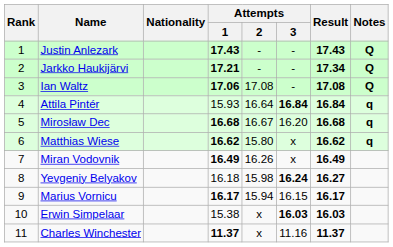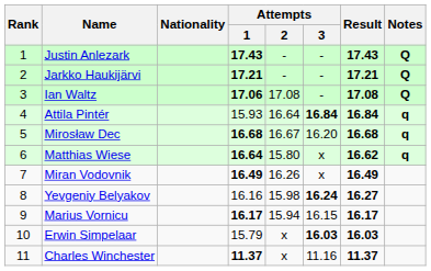 <table class="wikitable sortable" style="text-align:center">
 <tr>
 <th rowspan=2>Rank</th>
 <th rowspan=2>Name</th>
 <th rowspan=2>Nationality</th>
 <th colspan=3>Attempts</th>
 <th rowspan=2>Result</th>
 <th rowspan=2>Notes</th>
 </tr>
 <tr>
 <th>1</th>
 <th>2</th>
 <th>3</th>
 </tr>
 <tr bgcolor=ccffcc>
 <td>1</td>
 <td align=left><a href='#'>Justin Anlezark</a></td>
 <td align=left></td>
 <td><strong>17.43</strong></td>
 <td>-</td>
 <td>-</td>
 <td><strong>17.43</strong></td>
 <td><strong>Q</strong></td>
 </tr>
 <tr bgcolor=ccffcc>
 <td>2</td>
 <td align=left><a href='#'>Jarkko Haukijärvi</a></td>
 <td align=left></td>
 <td><strong>17.21</strong></td>
 <td>-</td>
 <td>-</td>
-<td><strong>17.34</strong></td>
+<td><strong>17.21</strong></td>
 <td><strong>Q</strong></td>
 </tr>
 <tr bgcolor=ccffcc>
 <td>3</td>
 <td align=left><a href='#'>Ian Waltz</a></td>
 <td align=left></td>
 <td><strong>17.06</strong></td>
 <td>17.08</td>
 <td>-</td>
 <td><strong>17.08</strong></td>
 <td><strong>Q</strong></td>
 </tr>
 <tr bgcolor=ddffdd>
 <td>4</td>
 <td align=left><a href='#'>Attila Pintér</a></td>
 <td align=left></td>
 <td>15.93</td>
 <td>16.64</td>
 <td><strong>16.84</strong></td>
 <td><strong>16.84</strong></td>
 <td><strong>q</strong></td>
 </tr>
 <tr bgcolor=ddffdd>
 <td>5</td>
 <td align=left><a href='#'>Mirosław Dec</a></td>
 <td align=left></td>
 <td><strong>16.68</strong></td>
 <td>16.67</td>
 <td>16.20</td>
 <td><strong>16.68</strong></td>
 <td><strong>q</strong></td>
 </tr>
 <tr bgcolor=ddffdd>
 <td>6</td>
 <td align=left><a href='#'>Matthias Wiese</a></td>
 <td align=left></td>
-<td><strong>16.62</strong></td>
+<td><strong>16.64</strong></td>
 <td>15.80</td>
 <td>x</td>
 <td><strong>16.62</strong></td>
 <td><strong>q</strong></td>
 </tr>
 <tr>
 <td>7</td>
 <td align=left><a href='#'>Miran Vodovnik</a></td>
 <td align=left></td>
 <td><strong>16.49</strong></td>
 <td>16.26</td>
 <td>x</td>
 <td><strong>16.49</strong></td>
 <td></td>
 </tr>
 <tr>
 <td>8</td>
 <td align=left><a href='#'>Yevgeniy Belyakov</a></td>
 <td align=left></td>
-<td>16.18</td>
+<td>16.16</td>
 <td>15.98</td>
 <td><strong>16.24</strong></td>
 <td><strong>16.27</strong></td>
 <td></td>
 </tr>
 <tr>
 <td>9</td>
 <td align=left><a href='#'>Marius Vornicu</a></td>
 <td align=left></td>
 <td><strong>16.17</strong></td>
 <td>15.94</td>
 <td>16.15</td>
 <td><strong>16.17</strong></td>
 <td></td>
 </tr>
 <tr>
 <td>10</td>
 <td align=left><a href='#'>Erwin Simpelaar</a></td>
 <td align=left></td>
-<td>15.38</td>
+<td>15.79</td>
 <td>x</td>
 <td><strong>16.03</strong></td>
 <td><strong>16.03</strong></td>
 <td></td>
 </tr>
 <tr>
 <td>11</td>
 <td align=left><a href='#'>Charles Winchester</a></td>
 <td align=left></td>
 <td><strong>11.37</strong></td>
 <td>x</td>
 <td>11.16</td>
 <td><strong>11.37</strong></td>
 <td></td>
 </tr>
 </table>
